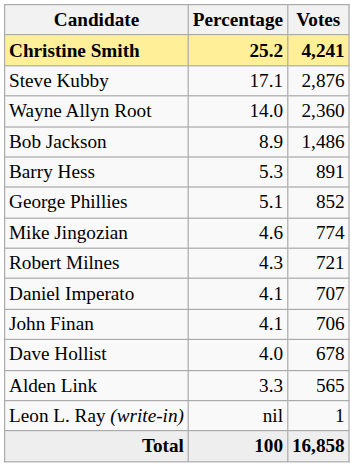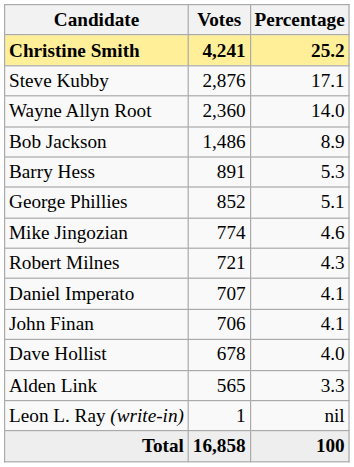 <table class="wikitable" style="text-align:right;">
 <tr>
 <th>Candidate</th>
+<th>Votes</th>
 <th>Percentage</th>
-<th>Votes</th>
 </tr>
 <tr style="background:#ffef99;">
 <td style="text-align:left;"><strong>Christine Smith</strong></td>
+<td><strong> 4,241</strong></td>
 <td><strong>25.2</strong></td>
-<td><strong> 4,241</strong></td>
 </tr>
 <tr>
 <td style="text-align:left;">Steve Kubby</td>
+<td>2,876</td>
 <td>17.1</td>
-<td>2,876</td>
 </tr>
 <tr>
 <td style="text-align:left;">Wayne Allyn Root</td>
+<td>2,360</td>
 <td>14.0</td>
-<td>2,360</td>
 </tr>
 <tr>
 <td style="text-align:left;">Bob Jackson</td>
+<td>1,486</td>
 <td>8.9</td>
-<td>1,486</td>
 </tr>
 <tr>
 <td style="text-align:left;">Barry Hess</td>
+<td>891</td>
 <td>5.3</td>
-<td>891</td>
 </tr>
 <tr>
 <td style="text-align:left;">George Phillies</td>
+<td>852</td>
 <td>5.1</td>
-<td>852</td>
 </tr>
 <tr>
 <td style="text-align:left;">Mike Jingozian</td>
+<td>774</td>
 <td>4.6</td>
-<td>774</td>
 </tr>
 <tr>
 <td style="text-align:left;">Robert Milnes</td>
+<td>721</td>
 <td>4.3</td>
-<td>721</td>
 </tr>
 <tr>
 <td style="text-align:left;">Daniel Imperato</td>
+<td>707</td>
 <td>4.1</td>
-<td>707</td>
 </tr>
 <tr>
 <td style="text-align:left;">John Finan</td>
+<td>706</td>
 <td>4.1</td>
-<td>706</td>
 </tr>
 <tr>
 <td style="text-align:left;">Dave Hollist</td>
+<td>678</td>
 <td>4.0</td>
-<td>678</td>
 </tr>
 <tr>
 <td style="text-align:left;">Alden Link</td>
+<td>565</td>
 <td>3.3</td>
-<td>565</td>
 </tr>
 <tr>
 <td style="text-align:left;">Leon L. Ray <em>(write-in)</em></td>
+<td>1</td>
 <td>nil</td>
-<td>1</td>
 </tr>
 <tr style="background:#eee;">
 <td style="margin-right:0.50px"><strong>Total</strong></td>
+<td style="margin-right:0.50px"><strong>16,858</strong></td>
 <td style="margin-right:0.50px"><strong>100</strong></td>
-<td style="margin-right:0.50px"><strong>16,858</strong></td>
 </tr>
 </table>
